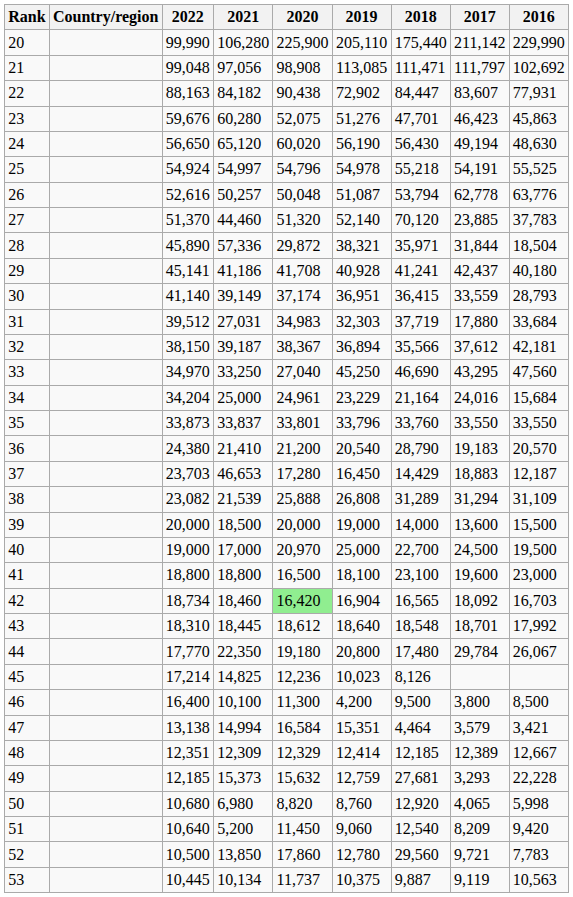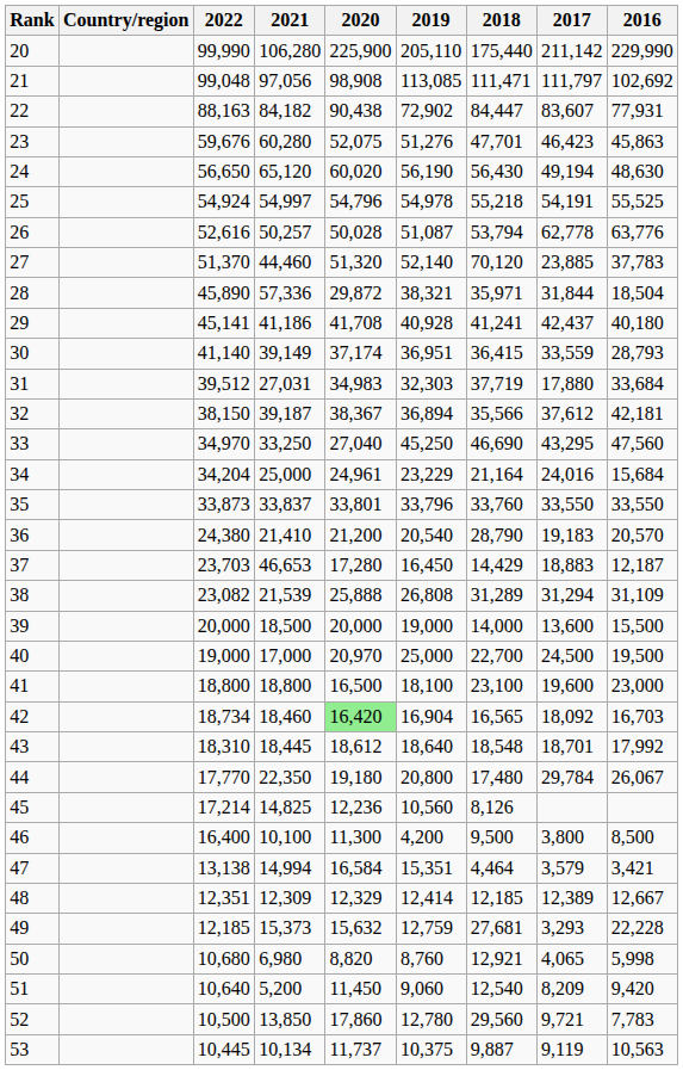 <table class="wikitable sortable">
 <tr bgcolor="#ececec">
 <th>Rank</th>
 <th>Country/region</th>
 <th>2022</th>
 <th>2021</th>
 <th>2020</th>
 <th>2019</th>
 <th>2018</th>
 <th>2017</th>
 <th>2016</th>
 </tr>
 <tr>
 <td>20</td>
 <td></td>
 <td align="left">99,990</td>
 <td align="left">106,280</td>
 <td align="left">225,900</td>
 <td align="left">205,110</td>
 <td align="left">175,440</td>
 <td align="left">211,142</td>
 <td align="left">229,990</td>
 </tr>
 <tr>
 <td>21</td>
 <td></td>
 <td align="left">99,048</td>
 <td align="left">97,056</td>
 <td align="left">98,908</td>
 <td align="left">113,085</td>
 <td align="left">111,471</td>
 <td align="left">111,797</td>
 <td align="left">102,692</td>
 </tr>
 <tr>
 <td>22</td>
 <td></td>
 <td align="left">88,163</td>
 <td align="left">84,182</td>
 <td align="left">90,438</td>
 <td align="left">72,902</td>
 <td align="left">84,447</td>
 <td align="left">83,607</td>
 <td align="left">77,931</td>
 </tr>
 <tr>
 <td>23</td>
 <td></td>
 <td align="left">59,676</td>
 <td align="left">60,280</td>
 <td align="left">52,075</td>
 <td align="left">51,276</td>
 <td align="left">47,701</td>
 <td align="left">46,423</td>
 <td align="left">45,863</td>
 </tr>
 <tr>
 <td>24</td>
 <td></td>
 <td align="left">56,650</td>
 <td align="left">65,120</td>
 <td align="left">60,020</td>
 <td align="left">56,190</td>
 <td align="left">56,430</td>
 <td align="left">49,194</td>
 <td align="left">48,630</td>
 </tr>
 <tr>
 <td>25</td>
 <td></td>
 <td align="left">54,924</td>
 <td align="left">54,997</td>
 <td align="left">54,796</td>
 <td align="left">54,978</td>
 <td align="left">55,218</td>
 <td align="left">54,191</td>
 <td align="left">55,525</td>
 </tr>
 <tr>
 <td>26</td>
 <td></td>
 <td align="left">52,616</td>
 <td align="left">50,257</td>
-<td align="left">50,048</td>
+<td align="left">50,028</td>
 <td align="left">51,087</td>
 <td align="left">53,794</td>
 <td align="left">62,778</td>
 <td align="left">63,776</td>
 </tr>
 <tr>
 <td>27</td>
 <td></td>
 <td align="left">51,370</td>
 <td align="left">44,460</td>
 <td align="left">51,320</td>
 <td align="left">52,140</td>
 <td align="left">70,120</td>
 <td align="left">23,885</td>
 <td align="left">37,783</td>
 </tr>
 <tr>
 <td>28</td>
 <td></td>
 <td align="left">45,890</td>
 <td align="left">57,336</td>
 <td align="left">29,872</td>
 <td align="left">38,321</td>
 <td align="left">35,971</td>
 <td align="left">31,844</td>
 <td align="left">18,504</td>
 </tr>
 <tr>
 <td>29</td>
 <td></td>
 <td align="left">45,141</td>
 <td align="left">41,186</td>
 <td align="left">41,708</td>
 <td align="left">40,928</td>
 <td align="left">41,241</td>
 <td align="left">42,437</td>
 <td align="left">40,180</td>
 </tr>
 <tr>
 <td>30</td>
 <td></td>
 <td align="left">41,140</td>
 <td align="left">39,149</td>
 <td align="left">37,174</td>
 <td align="left">36,951</td>
 <td align="left">36,415</td>
 <td align="left">33,559</td>
 <td align="left">28,793</td>
 </tr>
 <tr>
 <td>31</td>
 <td></td>
 <td align="left">39,512</td>
 <td align="left">27,031</td>
 <td align="left">34,983</td>
 <td align="left">32,303</td>
 <td align="left">37,719</td>
 <td align="left">17,880</td>
 <td align="left">33,684</td>
 </tr>
 <tr>
 <td>32</td>
 <td></td>
 <td align="left">38,150</td>
 <td align="left">39,187</td>
 <td align="left">38,367</td>
 <td align="left">36,894</td>
 <td align="left">35,566</td>
 <td align="left">37,612</td>
 <td align="left">42,181</td>
 </tr>
 <tr>
 <td>33</td>
 <td></td>
 <td align="left">34,970</td>
 <td align="left">33,250</td>
 <td align="left">27,040</td>
 <td align="left">45,250</td>
 <td align="left">46,690</td>
 <td align="left">43,295</td>
 <td align="left">47,560</td>
 </tr>
 <tr>
 <td>34</td>
 <td></td>
 <td align="left">34,204</td>
 <td align="left">25,000</td>
 <td align="left">24,961</td>
 <td align="left">23,229</td>
 <td align="left">21,164</td>
 <td align="left">24,016</td>
 <td align="left">15,684</td>
 </tr>
 <tr>
 <td>35</td>
 <td></td>
 <td align="left">33,873</td>
 <td align="left">33,837</td>
 <td align="left">33,801</td>
 <td align="left">33,796</td>
 <td align="left">33,760</td>
 <td align="left">33,550</td>
 <td align="left">33,550</td>
 </tr>
 <tr>
 <td>36</td>
 <td></td>
 <td align="left">24,380</td>
 <td align="left">21,410</td>
 <td align="left">21,200</td>
 <td align="left">20,540</td>
 <td align="left">28,790</td>
 <td align="left">19,183</td>
 <td align="left">20,570</td>
 </tr>
 <tr>
 <td>37</td>
 <td></td>
 <td align="left">23,703</td>
 <td align="left">46,653</td>
 <td align="left">17,280</td>
 <td align="left">16,450</td>
 <td align="left">14,429</td>
 <td align="left">18,883</td>
 <td align="left">12,187</td>
 </tr>
 <tr>
 <td>38</td>
 <td></td>
 <td align="left">23,082</td>
 <td align="left">21,539</td>
 <td align="left">25,888</td>
 <td align="left">26,808</td>
 <td align="left">31,289</td>
 <td align="left">31,294</td>
 <td align="left">31,109</td>
 </tr>
 <tr>
 <td>39</td>
 <td></td>
 <td align="left">20,000</td>
 <td align="left">18,500</td>
 <td align="left">20,000</td>
 <td align="left">19,000</td>
 <td align="left">14,000</td>
 <td align="left">13,600</td>
 <td align="left">15,500</td>
 </tr>
 <tr>
 <td>40</td>
 <td></td>
 <td align="left">19,000</td>
 <td align="left">17,000</td>
 <td align="left">20,970</td>
 <td align="left">25,000</td>
 <td align="left">22,700</td>
 <td align="left">24,500</td>
 <td align="left">19,500</td>
 </tr>
 <tr>
 <td>41</td>
 <td></td>
 <td align="left">18,800</td>
 <td align="left">18,800</td>
 <td align="left">16,500</td>
 <td align="left">18,100</td>
 <td align="left">23,100</td>
 <td align="left">19,600</td>
 <td align="left">23,000</td>
 </tr>
 <tr>
 <td>42</td>
 <td></td>
 <td align="left">18,734</td>
 <td align="left">18,460</td>
 <td align="left" style="background: lightgreen;">16,420</td>
 <td align="left">16,904</td>
 <td align="left">16,565</td>
 <td align="left">18,092</td>
 <td align="left">16,703</td>
 </tr>
 <tr>
 <td>43</td>
 <td></td>
 <td align="left">18,310</td>
 <td align="left">18,445</td>
 <td align="left">18,612</td>
 <td align="left">18,640</td>
 <td align="left">18,548</td>
 <td align="left">18,701</td>
 <td align="left">17,992</td>
 </tr>
 <tr>
 <td>44</td>
 <td></td>
 <td align="left">17,770</td>
 <td align="left">22,350</td>
 <td align="left">19,180</td>
 <td align="left">20,800</td>
 <td align="left">17,480</td>
 <td align="left">29,784</td>
 <td align="left">26,067</td>
 </tr>
 <tr>
 <td>45</td>
 <td></td>
 <td align="left">17,214</td>
 <td align="left">14,825</td>
 <td align="left">12,236</td>
-<td align="left">10,023</td>
+<td align="left">10,560</td>
 <td align="left">8,126</td>
 <td align="left"></td>
 <td align="left"></td>
 </tr>
 <tr>
 <td>46</td>
 <td></td>
 <td align="left">16,400</td>
 <td align="left">10,100</td>
 <td align="left">11,300</td>
 <td align="left">4,200</td>
 <td align="left">9,500</td>
 <td align="left">3,800</td>
 <td align="left">8,500</td>
 </tr>
 <tr>
 <td>47</td>
 <td></td>
 <td align="left">13,138</td>
 <td align="left">14,994</td>
 <td align="left">16,584</td>
 <td align="left">15,351</td>
 <td align="left">4,464</td>
 <td align="left">3,579</td>
 <td align="left">3,421</td>
 </tr>
 <tr>
 <td>48</td>
 <td></td>
 <td align="left">12,351</td>
 <td align="left">12,309</td>
 <td align="left">12,329</td>
 <td align="left">12,414</td>
 <td align="left">12,185</td>
 <td align="left">12,389</td>
 <td align="left">12,667</td>
 </tr>
 <tr>
 <td>49</td>
 <td></td>
 <td align="left">12,185</td>
 <td align="left">15,373</td>
 <td align="left">15,632</td>
 <td align="left">12,759</td>
 <td align="left">27,681</td>
 <td align="left">3,293</td>
 <td align="left">22,228</td>
 </tr>
 <tr>
 <td>50</td>
 <td></td>
 <td align="left">10,680</td>
 <td align="left">6,980</td>
 <td align="left">8,820</td>
 <td align="left">8,760</td>
-<td align="left">12,920</td>
+<td align="left">12,921</td>
 <td align="left">4,065</td>
 <td align="left">5,998</td>
 </tr>
 <tr>
 <td>51</td>
 <td></td>
 <td align="left">10,640</td>
 <td align="left">5,200</td>
 <td align="left">11,450</td>
 <td align="left">9,060</td>
 <td align="left">12,540</td>
 <td align="left">8,209</td>
 <td align="left">9,420</td>
 </tr>
 <tr>
 <td>52</td>
 <td></td>
 <td align="left">10,500</td>
 <td align="left">13,850</td>
 <td align="left">17,860</td>
 <td align="left">12,780</td>
 <td align="left">29,560</td>
 <td align="left">9,721</td>
 <td align="left">7,783</td>
 </tr>
 <tr>
 <td>53</td>
 <td></td>
 <td align="left">10,445</td>
 <td align="left">10,134</td>
 <td align="left">11,737</td>
 <td align="left">10,375</td>
 <td align="left">9,887</td>
 <td align="left">9,119</td>
 <td align="left">10,563</td>
 </tr>
 <tr>
 </tr>
 </table>
